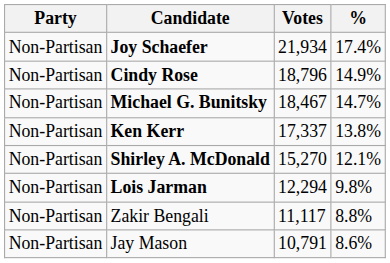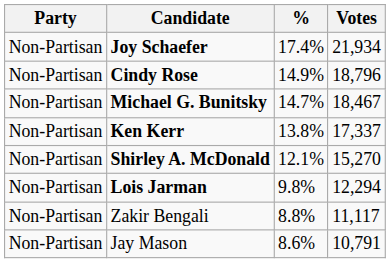 <table class="wikitable">
 <tr>
 <th>Party</th>
 <th>Candidate</th>
+<th>%</th>
 <th>Votes</th>
-<th>%</th>
 </tr>
 <tr>
 <td>Non-Partisan</td>
 <td><strong>Joy Schaefer</strong></td>
+<td>17.4%</td>
 <td>21,934</td>
-<td>17.4%</td>
 </tr>
 <tr>
 <td>Non-Partisan</td>
 <td><strong>Cindy Rose</strong></td>
+<td>14.9%</td>
 <td>18,796</td>
-<td>14.9%</td>
 </tr>
 <tr>
 <td>Non-Partisan</td>
 <td><strong>Michael G. Bunitsky</strong></td>
+<td>14.7%</td>
 <td>18,467</td>
-<td>14.7%</td>
 </tr>
 <tr>
 <td>Non-Partisan</td>
 <td><strong>Ken Kerr</strong></td>
+<td>13.8%</td>
 <td>17,337</td>
-<td>13.8%</td>
 </tr>
 <tr>
 <td>Non-Partisan</td>
 <td><strong>Shirley A. McDonald</strong></td>
+<td>12.1%</td>
 <td>15,270</td>
-<td>12.1%</td>
 </tr>
 <tr>
 <td>Non-Partisan</td>
 <td><strong>Lois Jarman</strong></td>
+<td>9.8%</td>
 <td>12,294</td>
-<td>9.8%</td>
 </tr>
 <tr>
 <td>Non-Partisan</td>
 <td>Zakir Bengali</td>
+<td>8.8%</td>
 <td>11,117</td>
-<td>8.8%</td>
 </tr>
 <tr>
 <td>Non-Partisan</td>
 <td>Jay Mason</td>
+<td>8.6%</td>
 <td>10,791</td>
-<td>8.6%</td>
 </tr>
 </table>
